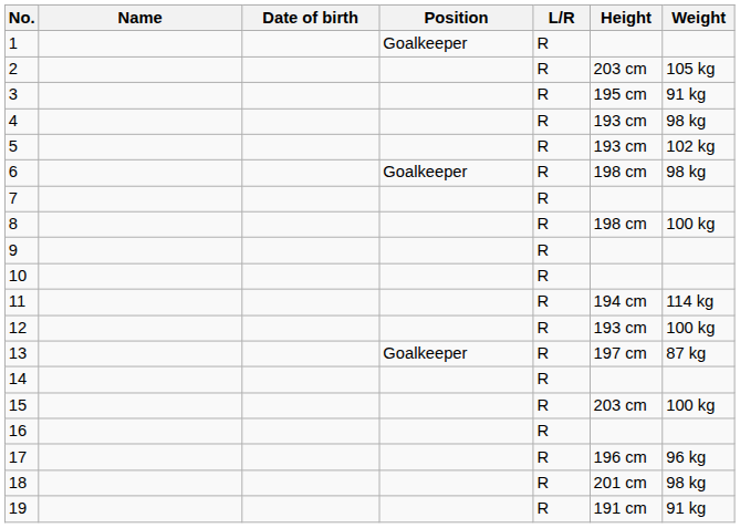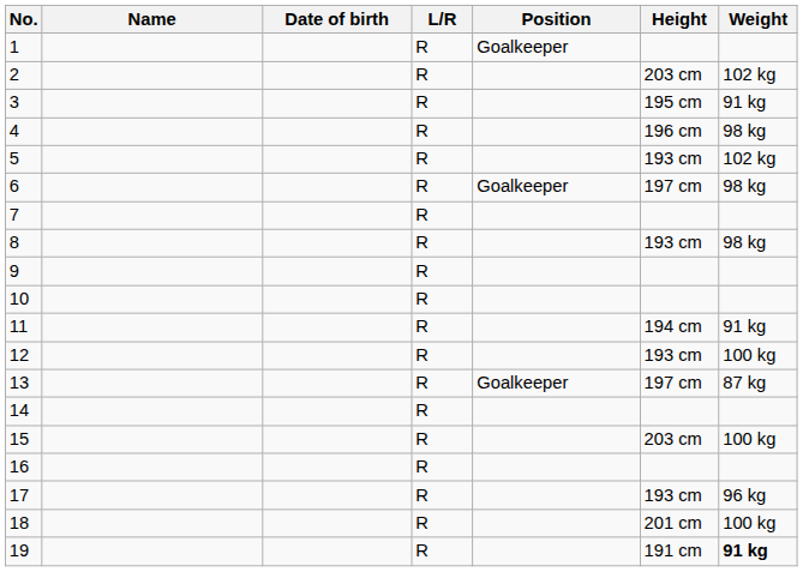 <table class="wikitable sortable" style=font-size:100%; text-align:center;>
 <tr>
 <th>No.</th>
 <th style=width:12em>Name</th>
 <th style=width:8em>Date of birth</th>
+<th style=width:3em>L/R</th>
 <th style=width:9em>Position</th>
-<th style=width:3em>L/R</th>
 <th style=width:4em>Height</th>
 <th style=width:4em>Weight</th>
 </tr>
 <tr>
 <td>1</td>
 <td align=left></td>
 <td align=right></td>
+<td>R</td>
 <td>Goalkeeper</td>
-<td>R</td>
 <td></td>
 <td></td>
 </tr>
 <tr>
 <td>2</td>
 <td align=left></td>
 <td align=right></td>
+<td>R</td>
 <td></td>
-<td>R</td>
 <td>203 cm</td>
-<td>105 kg</td>
+<td>102 kg</td>
 </tr>
 <tr>
 <td>3</td>
 <td align=left></td>
 <td align=right></td>
+<td>R</td>
 <td></td>
-<td>R</td>
 <td>195 cm</td>
 <td>91 kg</td>
 </tr>
 <tr>
 <td>4</td>
 <td align=left></td>
 <td align=right></td>
+<td>R</td>
 <td></td>
-<td>R</td>
-<td>193 cm</td>
+<td>196 cm</td>
 <td>98 kg</td>
 </tr>
 <tr>
 <td>5</td>
 <td align=left></td>
 <td align=right></td>
+<td>R</td>
 <td></td>
-<td>R</td>
 <td>193 cm</td>
 <td>102 kg</td>
 </tr>
 <tr>
 <td>6</td>
 <td align=left></td>
 <td align=right></td>
+<td>R</td>
 <td>Goalkeeper</td>
-<td>R</td>
-<td>198 cm</td>
+<td>197 cm</td>
 <td>98 kg</td>
 </tr>
 <tr>
 <td>7</td>
 <td align=left></td>
 <td align=right></td>
+<td>R</td>
 <td></td>
-<td>R</td>
 <td></td>
 <td></td>
 </tr>
 <tr>
 <td>8</td>
 <td align=left></td>
 <td align=right></td>
+<td>R</td>
 <td></td>
-<td>R</td>
-<td>198 cm</td>
-<td>100 kg</td>
+<td>193 cm</td>
+<td>98 kg</td>
 </tr>
 <tr>
 <td>9</td>
 <td align=left></td>
 <td align=right></td>
+<td>R</td>
 <td></td>
-<td>R</td>
 <td></td>
 <td></td>
 </tr>
 <tr>
 <td>10</td>
 <td align=left></td>
 <td align=right></td>
+<td>R</td>
 <td></td>
-<td>R</td>
 <td></td>
 <td></td>
 </tr>
 <tr>
 <td>11</td>
 <td align=left></td>
 <td align=right></td>
+<td>R</td>
 <td></td>
-<td>R</td>
 <td>194 cm</td>
-<td>114 kg</td>
+<td>91 kg</td>
 </tr>
 <tr>
 <td>12</td>
 <td align=left></td>
 <td align=right></td>
+<td>R</td>
 <td></td>
-<td>R</td>
 <td>193 cm</td>
 <td>100 kg</td>
 </tr>
 <tr>
 <td>13</td>
 <td align=left></td>
 <td align=right></td>
+<td>R</td>
 <td>Goalkeeper</td>
-<td>R</td>
 <td>197 cm</td>
 <td>87 kg</td>
 </tr>
 <tr>
 <td>14</td>
 <td align=left></td>
 <td align=right></td>
+<td>R</td>
 <td></td>
-<td>R</td>
 <td></td>
 <td></td>
 </tr>
 <tr>
 <td>15</td>
 <td align=left></td>
 <td align=right></td>
+<td>R</td>
 <td></td>
-<td>R</td>
 <td>203 cm</td>
 <td>100 kg</td>
 </tr>
 <tr>
 <td>16</td>
 <td align=left></td>
 <td align=right></td>
+<td>R</td>
 <td></td>
-<td>R</td>
 <td></td>
 <td></td>
 </tr>
 <tr>
 <td>17</td>
 <td align=left></td>
 <td align=right></td>
+<td>R</td>
 <td></td>
-<td>R</td>
-<td>196 cm</td>
+<td>193 cm</td>
 <td>96 kg</td>
 </tr>
 <tr>
 <td>18</td>
 <td align=left></td>
 <td align=right></td>
+<td>R</td>
 <td></td>
-<td>R</td>
 <td>201 cm</td>
-<td>98 kg</td>
+<td>100 kg</td>
 </tr>
 <tr>
 <td>19</td>
 <td align=left></td>
 <td align=right></td>
+<td>R</td>
 <td></td>
-<td>R</td>
 <td>191 cm</td>
-<td>91 kg</td>
+<td><strong>91 kg</strong></td>
 </tr>
 </table>
